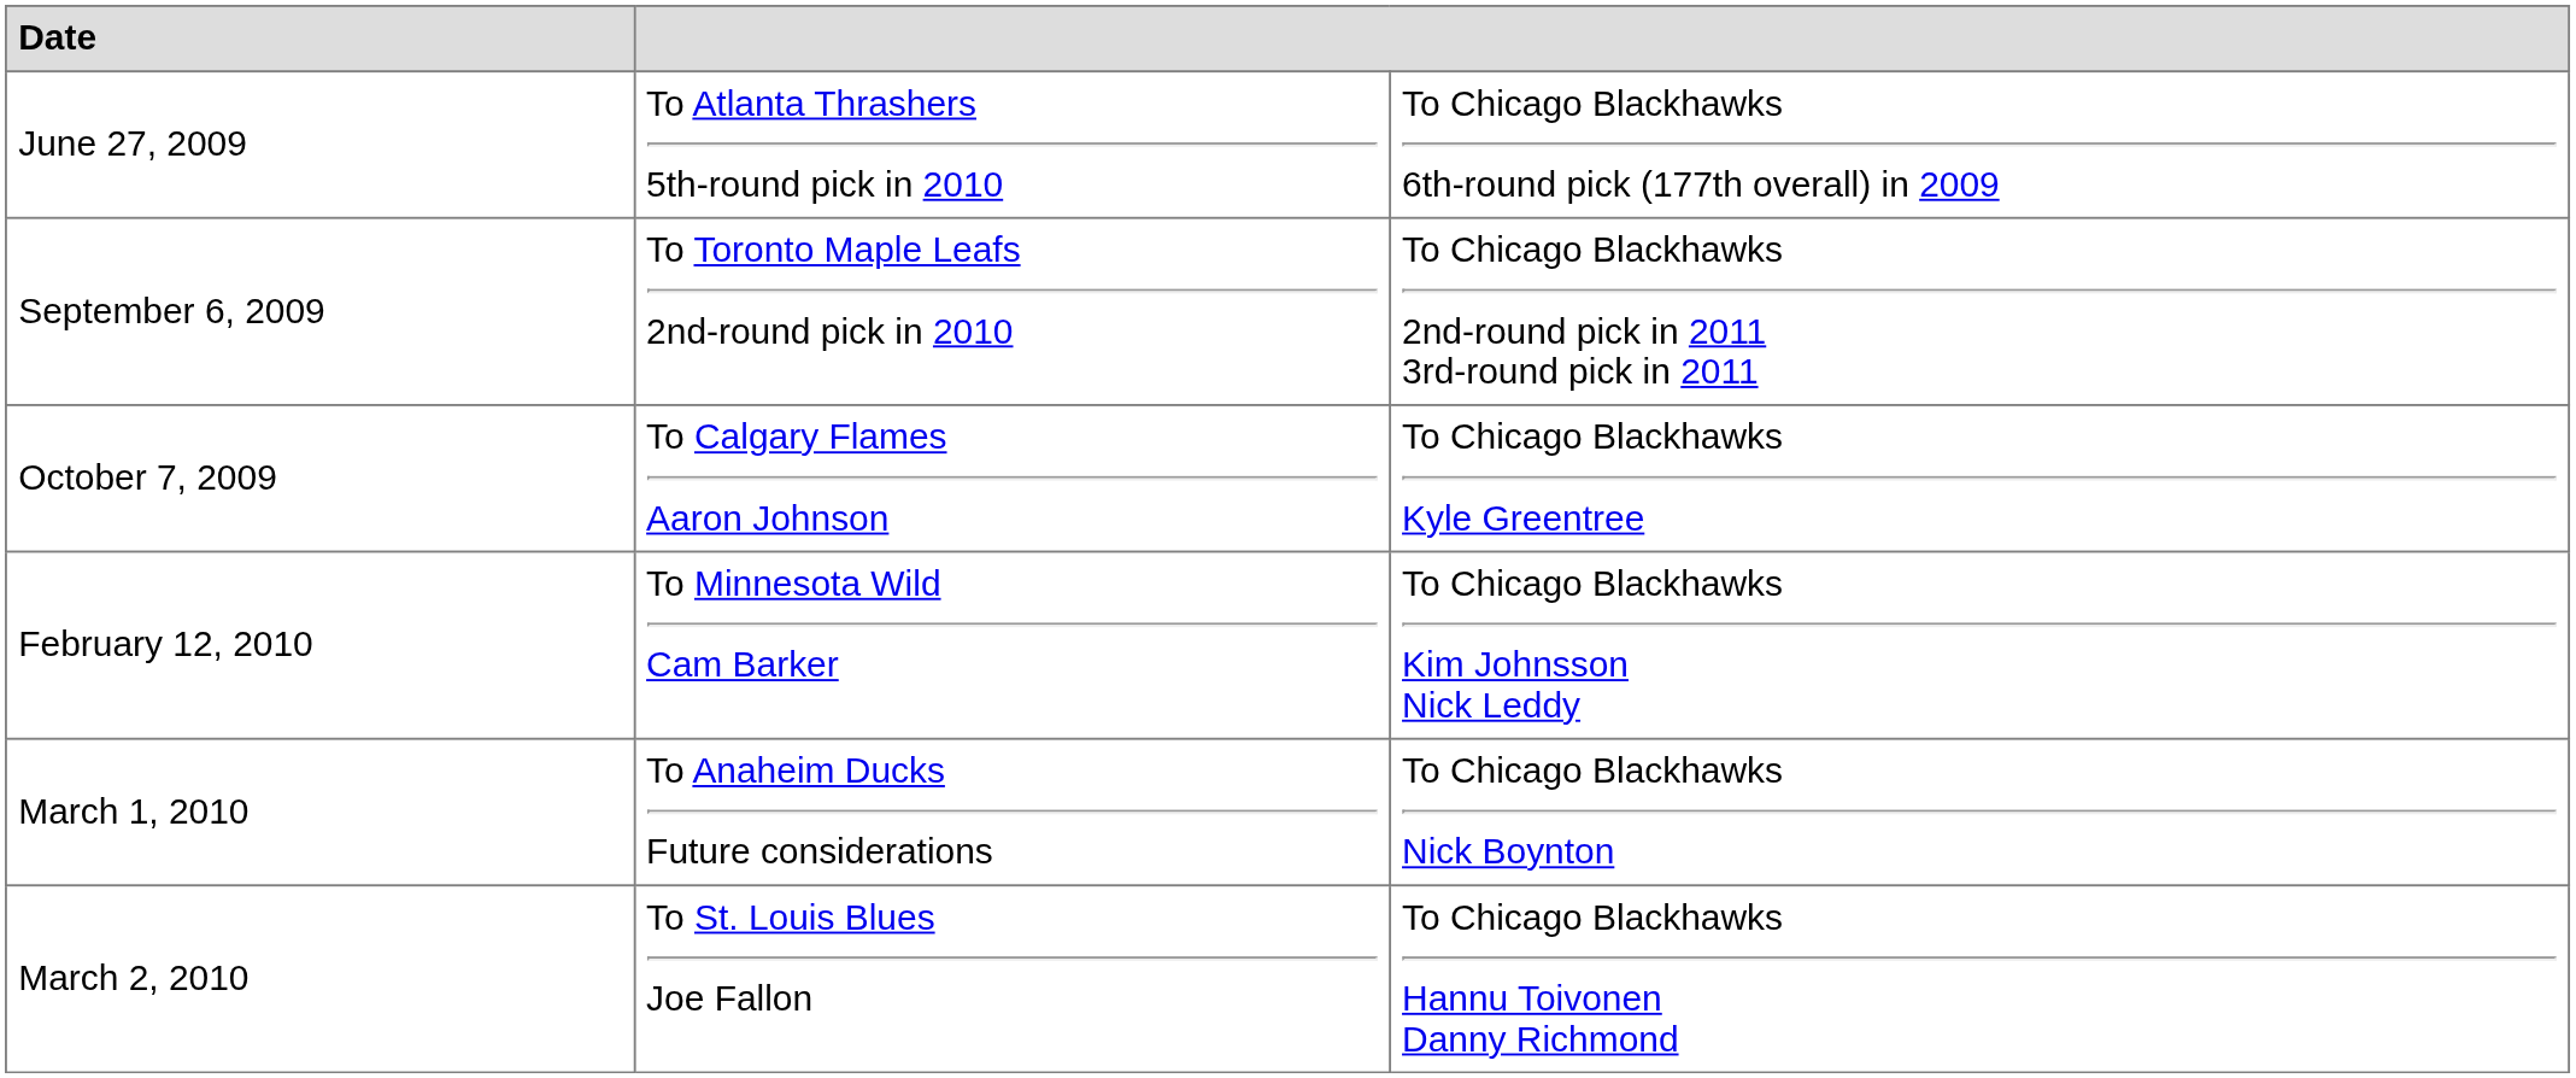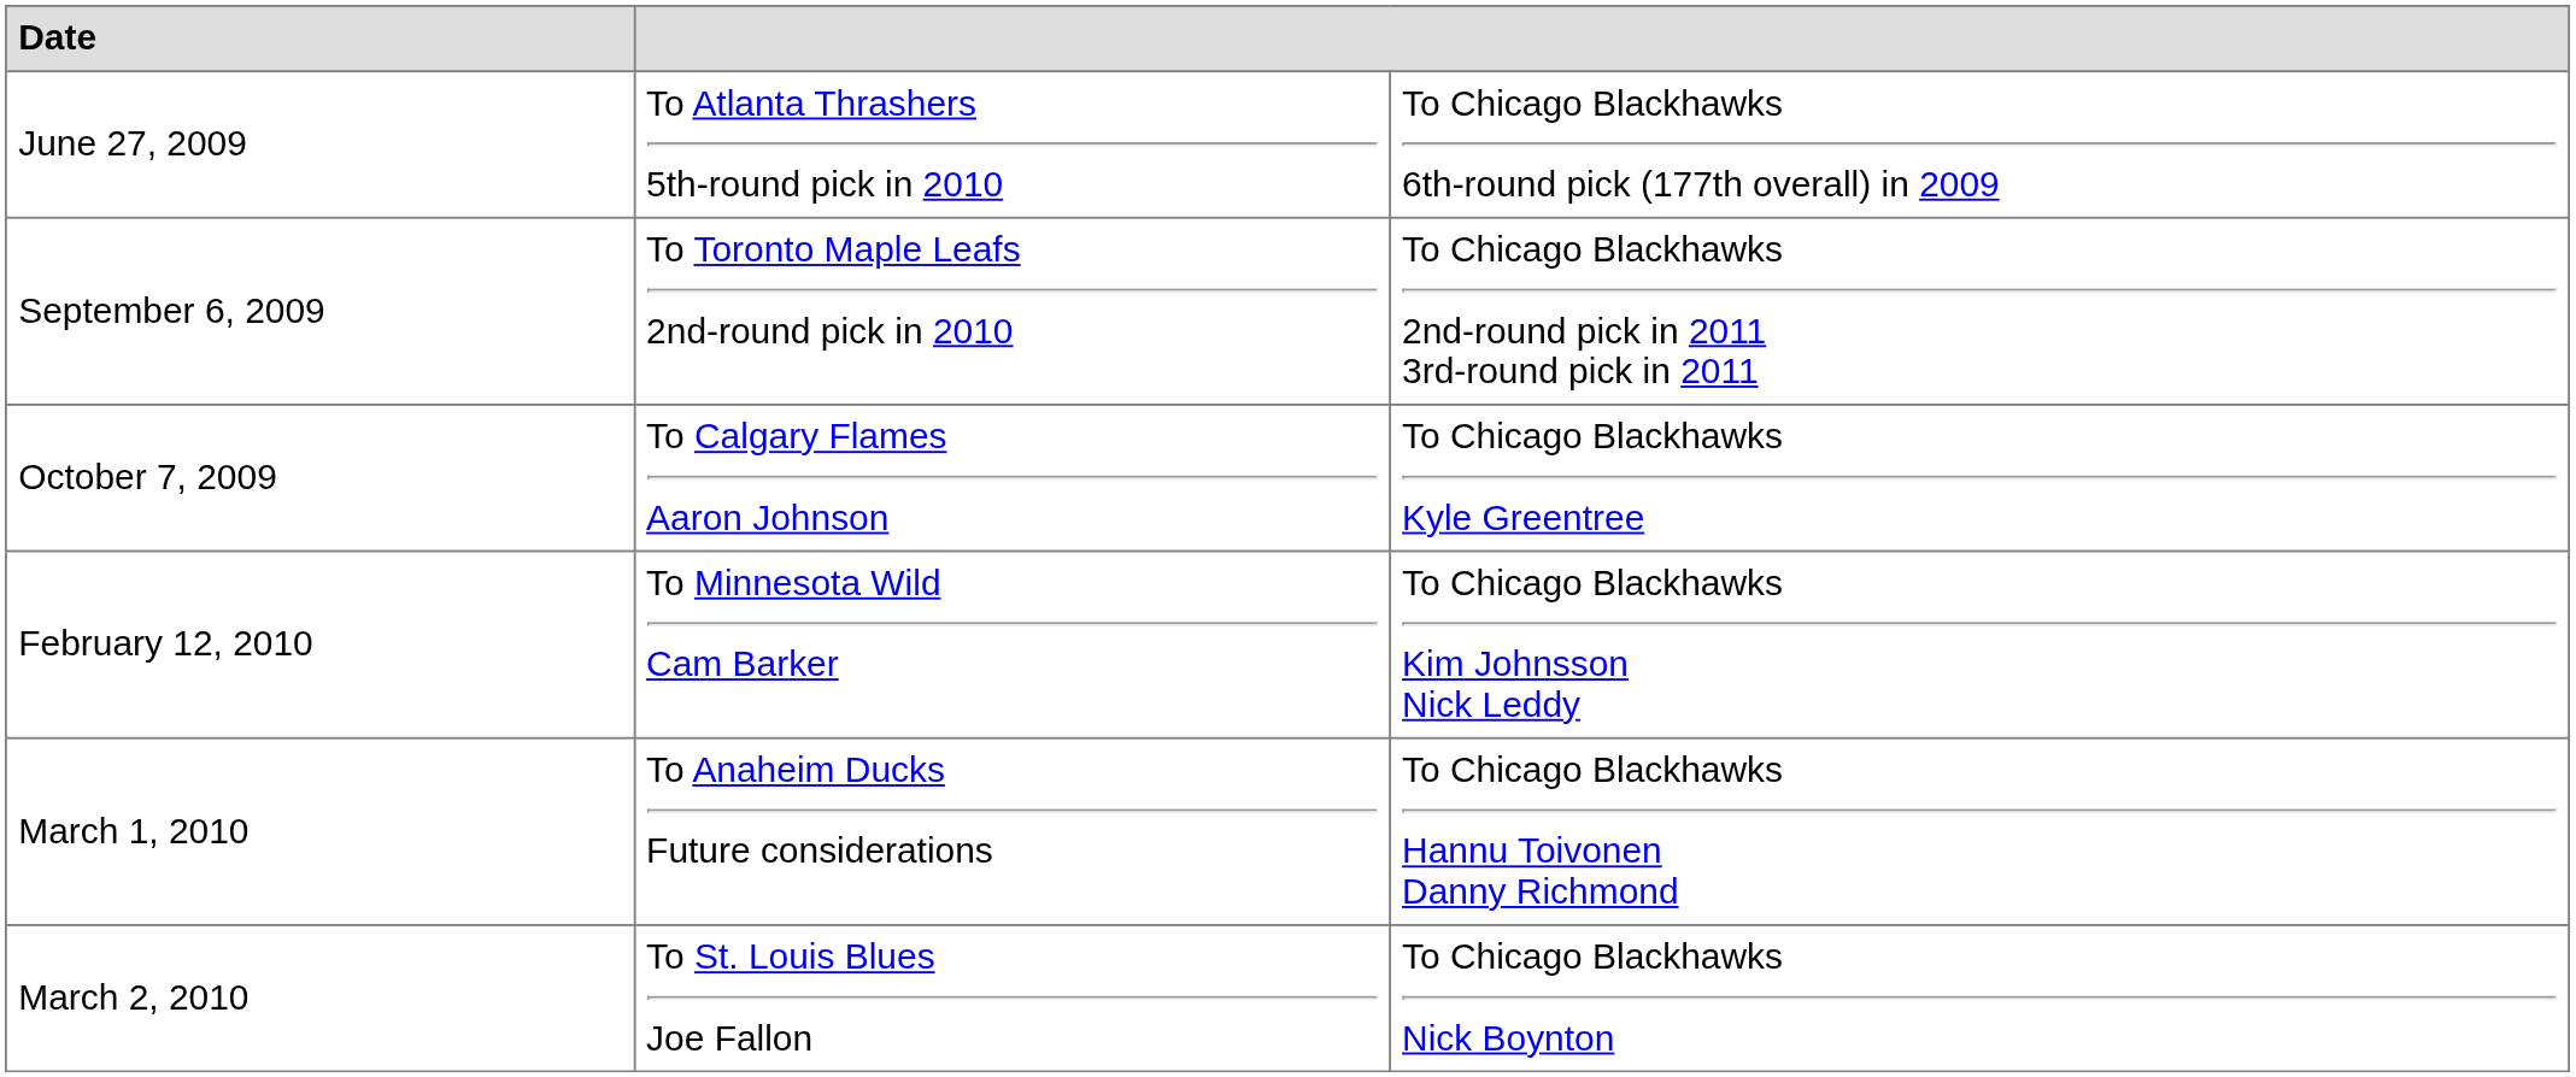 <table border="1"  cellpadding="5" style="border-collapse:collapse; width:90%;">
 <tr style="background:#ddd;">
 <td><strong>Date</strong></td>
 <th colspan="2"></th>
 </tr>
 <tr>
 <td>June 27, 2009</td>
 <td valign="top">To <a href='#'>Atlanta Thrashers</a> <hr>5th-round pick in <a href='#'>2010</a></td>
 <td valign="top">To Chicago Blackhawks <hr>6th-round pick (177th overall) in <a href='#'>2009</a></td>
 </tr>
 <tr>
 <td>September 6, 2009</td>
 <td valign="top">To <a href='#'>Toronto Maple Leafs</a> <hr>2nd-round pick in <a href='#'>2010</a></td>
 <td valign="top">To Chicago Blackhawks <hr>2nd-round pick in <a href='#'>2011</a><br> 3rd-round pick in <a href='#'>2011</a></td>
 </tr>
 <tr>
 <td>October 7, 2009</td>
 <td valign="top">To <a href='#'>Calgary Flames</a> <hr><a href='#'>Aaron Johnson</a></td>
 <td valign="top">To Chicago Blackhawks <hr><a href='#'>Kyle Greentree</a></td>
 </tr>
 <tr>
 <td>February 12, 2010</td>
 <td valign="top">To <a href='#'>Minnesota Wild</a> <hr><a href='#'>Cam Barker</a></td>
 <td valign="top">To Chicago Blackhawks <hr><a href='#'>Kim Johnsson</a><br><a href='#'>Nick Leddy</a></td>
 </tr>
 <tr>
 <td>March 1, 2010</td>
 <td valign="top">To <a href='#'>Anaheim Ducks</a> <hr>Future considerations</td>
-<td valign="top">To Chicago Blackhawks <hr><a href='#'>Nick Boynton</a></td>
+<td valign="top">To Chicago Blackhawks <hr><a href='#'>Hannu Toivonen</a><br><a href='#'>Danny Richmond</a></td>
 </tr>
 <tr>
 <td>March 2, 2010</td>
 <td valign="top">To <a href='#'>St. Louis Blues</a> <hr>Joe Fallon</td>
-<td valign="top">To Chicago Blackhawks <hr><a href='#'>Hannu Toivonen</a><br><a href='#'>Danny Richmond</a></td>
+<td valign="top">To Chicago Blackhawks <hr><a href='#'>Nick Boynton</a></td>
 </tr>
 </table>
